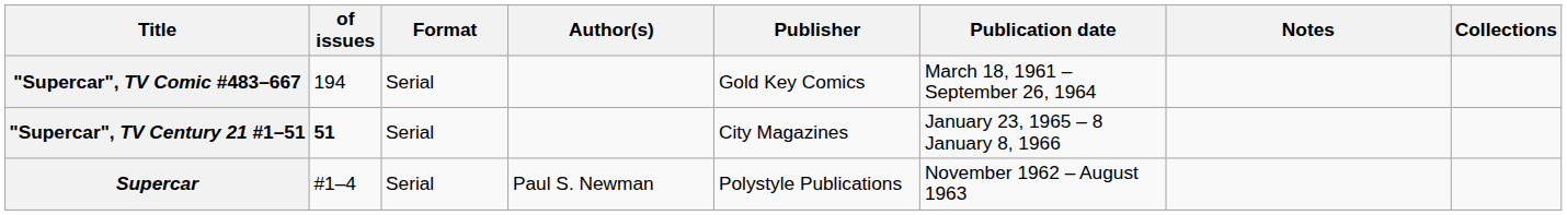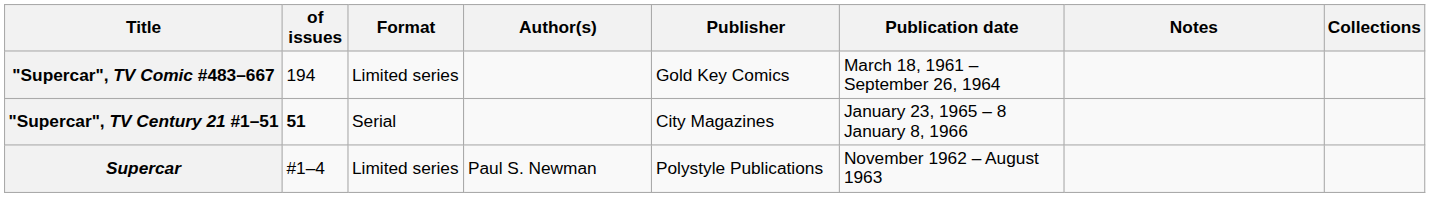 <table class="wikitable">
 <tr>
 <th>Title</th>
 <th style="width:40pt"> of issues</th>
 <th style="width:75pt">Format</th>
 <th style="width:125pt">Author(s)</th>
 <th style="width:125pt">Publisher</th>
 <th style="width:150pt">Publication date</th>
 <th style="width:175pt">Notes</th>
 <th>Collections</th>
 </tr>
 <tr>
 <th>"Supercar", <em>TV Comic</em> #483–667</th>
 <td>194</td>
-<td>Serial</td>
+<td>Limited series</td>
 <td></td>
 <td>Gold Key Comics</td>
 <td>March 18, 1961 – September 26, 1964</td>
 <td></td>
 <td></td>
 </tr>
 <tr>
 <th>"Supercar", <em>TV Century 21</em> #1–51</th>
 <td><strong>51</strong></td>
 <td>Serial</td>
 <td></td>
 <td>City Magazines</td>
 <td>January 23, 1965 – 8 January 8, 1966</td>
 <td></td>
 <td></td>
 </tr>
 <tr>
 <th><em>Supercar</em></th>
 <td>#1–4</td>
-<td>Serial</td>
+<td>Limited series</td>
 <td>Paul S. Newman</td>
 <td>Polystyle Publications</td>
 <td>November 1962 – August 1963</td>
 <td></td>
 <td></td>
 </tr>
 </table>
